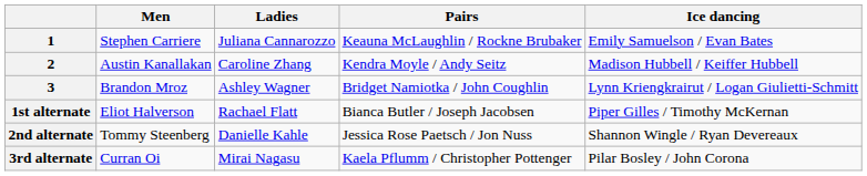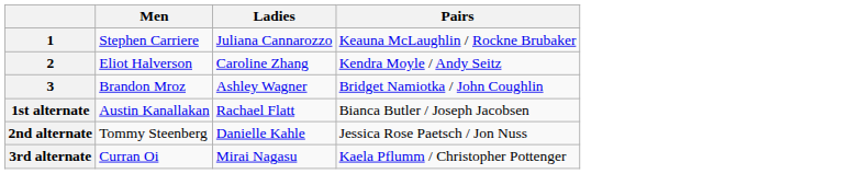 <table class="wikitable">
 <tr>
 <th></th>
 <th>Men</th>
 <th>Ladies</th>
 <th>Pairs</th>
-<th>Ice dancing</th>
 </tr>
 <tr>
 <th>1</th>
 <td><a href='#'>Stephen Carriere</a></td>
 <td><a href='#'>Juliana Cannarozzo</a></td>
 <td><a href='#'>Keauna McLaughlin</a> / <a href='#'>Rockne Brubaker</a></td>
-<td><a href='#'>Emily Samuelson</a> / <a href='#'>Evan Bates</a></td>
 </tr>
 <tr>
 <th>2</th>
-<td><a href='#'>Austin Kanallakan</a></td>
+<td><a href='#'>Eliot Halverson</a></td>
 <td><a href='#'>Caroline Zhang</a></td>
 <td><a href='#'>Kendra Moyle</a> / <a href='#'>Andy Seitz</a></td>
-<td><a href='#'>Madison Hubbell</a> / <a href='#'>Keiffer Hubbell</a></td>
 </tr>
 <tr>
 <th>3</th>
 <td><a href='#'>Brandon Mroz</a></td>
 <td><a href='#'>Ashley Wagner</a></td>
 <td><a href='#'>Bridget Namiotka</a> / <a href='#'>John Coughlin</a></td>
-<td><a href='#'>Lynn Kriengkrairut</a> / <a href='#'>Logan Giulietti-Schmitt</a></td>
 </tr>
 <tr>
 <th>1st alternate</th>
-<td><a href='#'>Eliot Halverson</a></td>
+<td><a href='#'>Austin Kanallakan</a></td>
 <td><a href='#'>Rachael Flatt</a></td>
 <td>Bianca Butler / Joseph Jacobsen</td>
-<td><a href='#'>Piper Gilles</a> / Timothy McKernan</td>
 </tr>
 <tr>
 <th>2nd alternate</th>
 <td>Tommy Steenberg</td>
 <td><a href='#'>Danielle Kahle</a></td>
 <td>Jessica Rose Paetsch / Jon Nuss</td>
-<td>Shannon Wingle / Ryan Devereaux</td>
 </tr>
 <tr>
 <th>3rd alternate</th>
 <td><a href='#'>Curran Oi</a></td>
 <td><a href='#'>Mirai Nagasu</a></td>
 <td><a href='#'>Kaela Pflumm</a> / Christopher Pottenger</td>
-<td>Pilar Bosley / John Corona</td>
 </tr>
 </table>
